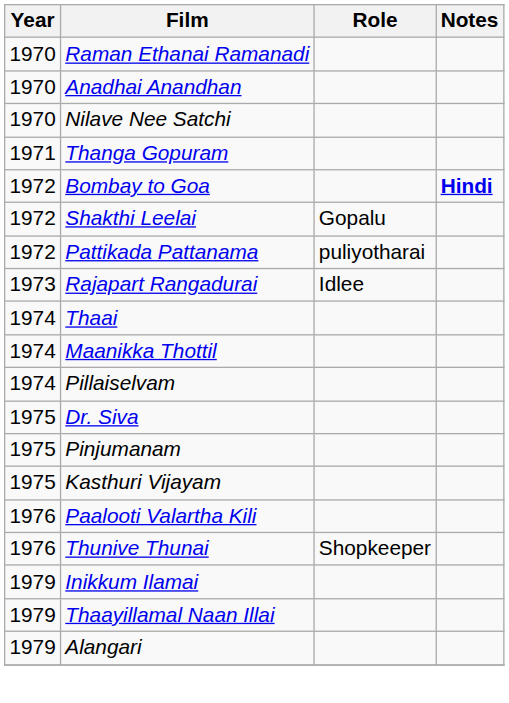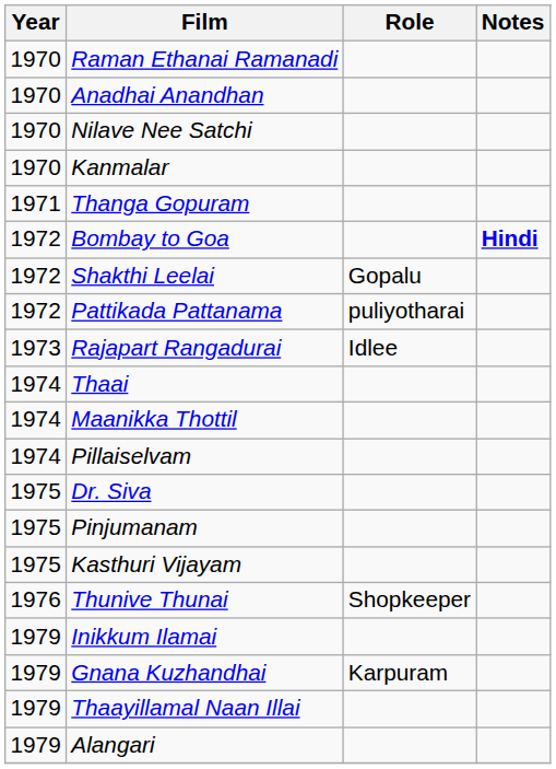 <table class="wikitable">
 <tr>
 <th>Year</th>
 <th>Film</th>
 <th>Role</th>
 <th>Notes</th>
 </tr>
 <tr>
 <td>1970</td>
 <td><em><a href='#'>Raman Ethanai Ramanadi</a></em></td>
 <td></td>
 <td></td>
 </tr>
 <tr>
 <td>1970</td>
 <td><em><a href='#'>Anadhai Anandhan</a></em></td>
 <td></td>
 <td></td>
 </tr>
 <tr>
 <td>1970</td>
 <td><em>Nilave Nee Satchi</em></td>
+<td></td>
+<td></td>
+</tr>
+<tr>
+<td>1970</td>
+<td><em>Kanmalar</em></td>
 <td></td>
 <td></td>
 </tr>
 <tr>
 <td>1971</td>
 <td><em><a href='#'>Thanga Gopuram</a></em></td>
 <td></td>
 <td></td>
 </tr>
 <tr>
 <td>1972</td>
 <td><em><a href='#'>Bombay to Goa</a></em></td>
 <td></td>
 <td><strong><a href='#'>Hindi</a></strong></td>
 </tr>
 <tr>
 <td>1972</td>
 <td><em><a href='#'>Shakthi Leelai</a></em></td>
 <td>Gopalu</td>
 <td></td>
 </tr>
 <tr>
 <td>1972</td>
 <td><em><a href='#'>Pattikada Pattanama</a></em></td>
 <td>puliyotharai</td>
 <td></td>
 </tr>
 <tr>
 <td>1973</td>
 <td><em><a href='#'>Rajapart Rangadurai</a></em></td>
 <td>Idlee</td>
 <td></td>
 </tr>
 <tr>
 <td>1974</td>
 <td><em><a href='#'>Thaai</a></em></td>
 <td></td>
 <td></td>
 </tr>
 <tr>
 <td>1974</td>
 <td><em><a href='#'>Maanikka Thottil</a></em></td>
 <td></td>
 <td></td>
 </tr>
 <tr>
 <td>1974</td>
 <td><em>Pillaiselvam</em></td>
 <td></td>
 <td></td>
 </tr>
 <tr>
 <td>1975</td>
 <td><em><a href='#'>Dr. Siva</a></em></td>
 <td></td>
 <td></td>
 </tr>
 <tr>
 <td>1975</td>
 <td><em>Pinjumanam</em></td>
 <td></td>
 <td></td>
 </tr>
 <tr>
 <td>1975</td>
 <td><em>Kasthuri Vijayam</em></td>
 <td></td>
 <td></td>
 </tr>
 <tr>
 <td>1976</td>
-<td><em><a href='#'>Paalooti Valartha Kili</a></em></td>
-<td></td>
-<td></td>
-</tr>
-<tr>
-<td>1976</td>
 <td><em><a href='#'>Thunive Thunai</a></em></td>
 <td>Shopkeeper</td>
 <td></td>
 </tr>
 <tr>
 <td>1979</td>
 <td><a href='#'><em>Inikkum Ilamai</em></a></td>
 <td></td>
+<td></td>
+</tr>
+<tr>
+<td>1979</td>
+<td><em><a href='#'>Gnana Kuzhandhai</a></em></td>
+<td>Karpuram</td>
 <td></td>
 </tr>
 <tr>
 <td>1979</td>
 <td><em><a href='#'>Thaayillamal Naan Illai</a></em></td>
 <td></td>
 <td></td>
 </tr>
 <tr>
 <td>1979</td>
 <td><em>Alangari</em></td>
 <td></td>
 <td></td>
 </tr>
 <tr>
 </tr>
 </table>
